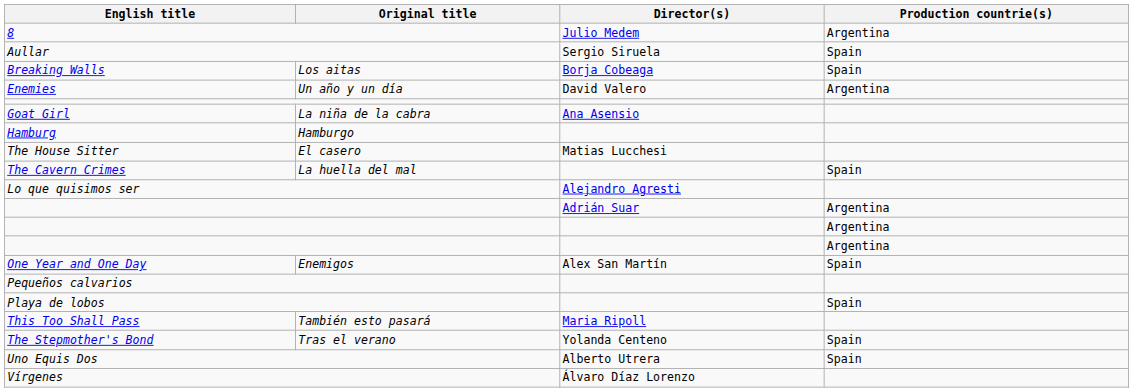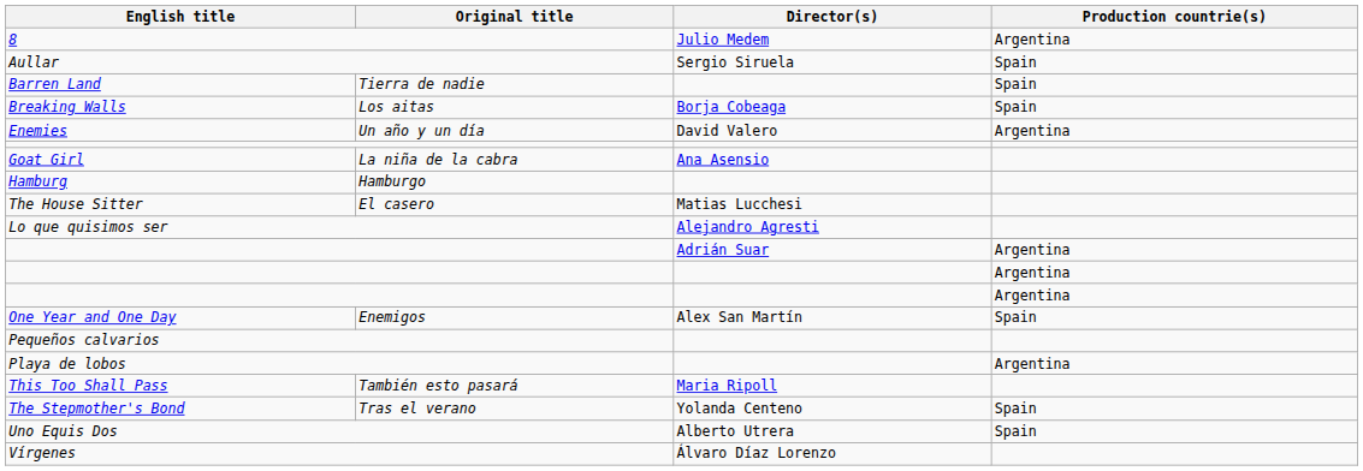 <table class="sortable wikitable" style="width:100%; margin-bottom:4px" cellpadding="5">
 <tr>
 <th scope="col">English title</th>
 <th scope="col">Original title</th>
 <th scope="col">Director(s)</th>
 <th scope="col">Production countrie(s)</th>
 </tr>
 <tr>
 <td colspan = "2"><em><a href='#'>8</a></em></td>
 <td><a href='#'>Julio Medem</a></td>
 <td>Argentina</td>
 </tr>
 <tr>
 <td colspan = "2"><em>Aullar</em></td>
 <td>Sergio Siruela</td>
+<td>Spain</td>
+</tr>
+<tr>
+<td><em><a href='#'>Barren Land</a></em></td>
+<td><em>Tierra de nadie</em></td>
+<td></td>
 <td>Spain</td>
 </tr>
 <tr>
 <td><em><a href='#'>Breaking Walls</a></em></td>
 <td><em>Los aitas</em></td>
 <td><a href='#'>Borja Cobeaga</a></td>
 <td>Spain</td>
 </tr>
 <tr>
 <td><em><a href='#'>Enemies</a></em></td>
 <td><em>Un año y un día</em></td>
 <td>David Valero</td>
 <td>Argentina</td>
 </tr>
 <tr>
 <td colspan = "2"><em></em></td>
 <td></td>
 <td></td>
 </tr>
 <tr>
 <td><em><a href='#'>Goat Girl</a></em></td>
 <td><em>La niña de la cabra</em></td>
 <td><a href='#'>Ana Asensio</a></td>
 <td></td>
 </tr>
 <tr>
 <td><em><a href='#'>Hamburg</a></em></td>
 <td><em>Hamburgo</em></td>
 <td></td>
 <td></td>
 </tr>
 <tr>
 <td><em>The House Sitter</em></td>
 <td><em>El casero</em></td>
 <td>Matias Lucchesi</td>
 <td></td>
 </tr>
 <tr>
-<td><em><a href='#'>The Cavern Crimes</a></em></td>
-<td><em>La huella del mal</em></td>
-<td></td>
-<td>Spain</td>
-</tr>
-<tr>
 <td colspan = "2"><em>Lo que quisimos ser</em></td>
 <td><a href='#'>Alejandro Agresti</a></td>
 <td></td>
 </tr>
 <tr>
 <td colspan = "2"><em></em></td>
 <td><a href='#'>Adrián Suar</a></td>
 <td>Argentina</td>
 </tr>
 <tr>
 <td colspan = "2"><em></em></td>
 <td></td>
 <td>Argentina</td>
 </tr>
 <tr>
 <td colspan = "2"><em></em></td>
 <td></td>
 <td>Argentina</td>
 </tr>
 <tr>
 <td><em><a href='#'>One Year and One Day</a></em></td>
 <td><em>Enemigos</em></td>
 <td>Alex San Martín</td>
 <td>Spain</td>
 </tr>
 <tr>
 <td colspan = "2"><em>Pequeños calvarios</em></td>
 <td></td>
 <td></td>
 </tr>
 <tr>
 <td colspan = "2"><em>Playa de lobos</em></td>
 <td></td>
-<td>Spain</td>
+<td>Argentina</td>
 </tr>
 <tr>
 <td><em><a href='#'>This Too Shall Pass</a></em></td>
 <td><em>También esto pasará</em></td>
 <td><a href='#'>Maria Ripoll</a></td>
 <td></td>
 </tr>
 <tr>
 <td><em><a href='#'>The Stepmother's Bond</a></em></td>
 <td><em>Tras el verano</em></td>
 <td>Yolanda Centeno</td>
 <td>Spain</td>
 </tr>
 <tr>
 <td colspan = "2"><em>Uno Equis Dos</em></td>
 <td>Alberto Utrera</td>
 <td>Spain</td>
 </tr>
 <tr>
 <td colspan = "2"><em>Vírgenes</em></td>
 <td>Álvaro Díaz Lorenzo</td>
 <td></td>
 </tr>
 </table>
